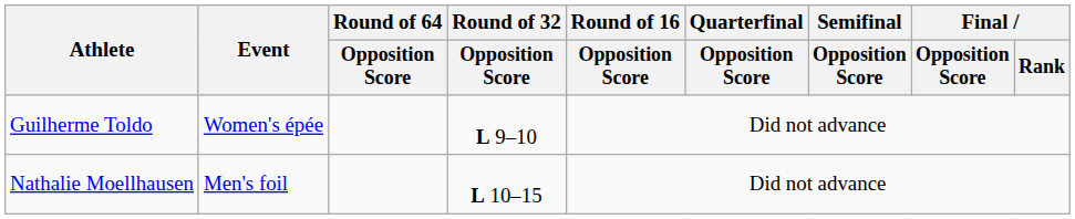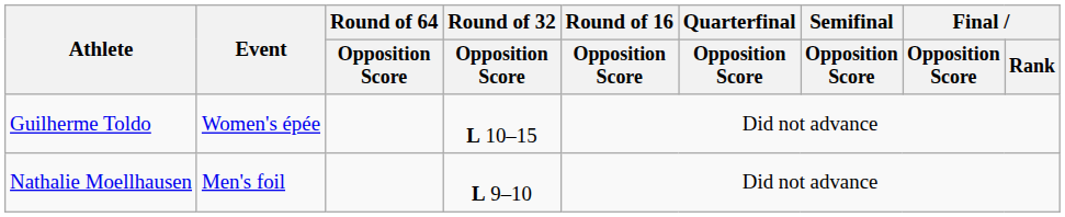 <table class="wikitable" style="font-size:90%">
 <tr>
 <th rowspan="2">Athlete</th>
 <th rowspan="2">Event</th>
 <th>Round of 64</th>
 <th>Round of 32</th>
 <th>Round of 16</th>
 <th>Quarterfinal</th>
 <th>Semifinal</th>
 <th colspan=2>Final / </th>
 </tr>
 <tr style="font-size:95%">
 <th>Opposition <br> Score</th>
 <th>Opposition <br> Score</th>
 <th>Opposition <br> Score</th>
 <th>Opposition <br> Score</th>
 <th>Opposition <br> Score</th>
 <th>Opposition <br> Score</th>
 <th>Rank</th>
 </tr>
 <tr align=center>
 <td align=left><a href='#'>Guilherme Toldo</a></td>
 <td align=left><a href='#'>Women's épée</a></td>
 <td></td>
-<td><br><strong>L</strong> 9–10</td>
+<td><br><strong>L</strong> 10–15</td>
 <td colspan=5>Did not advance</td>
 </tr>
 <tr align=center>
 <td align=left><a href='#'>Nathalie Moellhausen</a></td>
 <td align=left><a href='#'>Men's foil</a></td>
 <td></td>
-<td><br><strong>L</strong> 10–15</td>
+<td><br><strong>L</strong> 9–10</td>
 <td colspan=5>Did not advance</td>
 </tr>
 </table>
